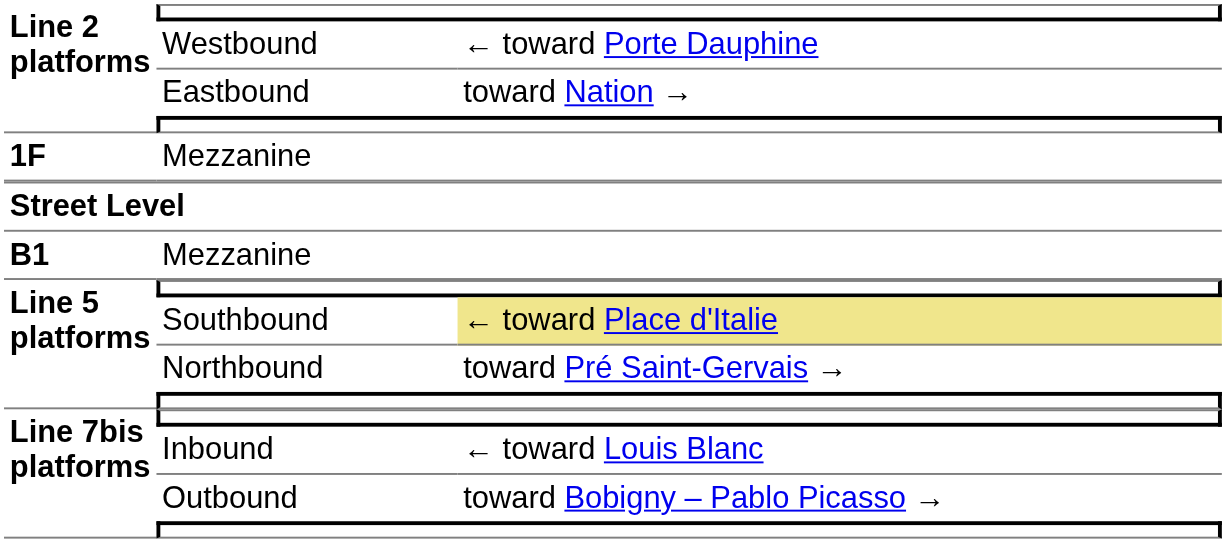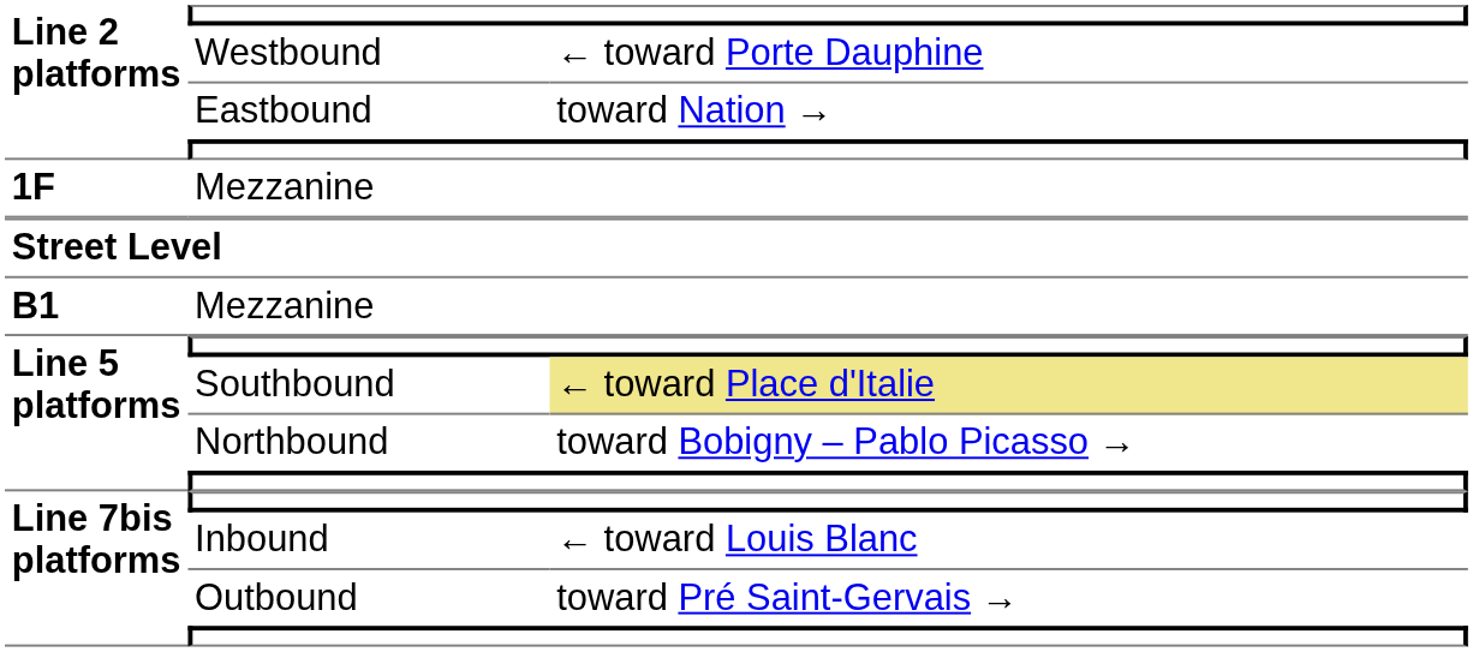 <table cellspacing="0" cellpadding="3" border="0">
 <tr>
 <td rowspan="4" style="border-bottom:solid 1px gray;" width="50" valign="top"><strong>Line 2 platforms</strong></td>
 <td colspan="2" style="border-top:solid 1px gray;border-right:solid 2px black;border-left:solid 2px black;border-bottom:solid 2px black;text-align:center;"></td>
 </tr>
 <tr>
 <td style="border-bottom:solid 1px gray;" width="150">Westbound</td>
 <td style="border-bottom:solid 1px gray;" width="390">←   toward <a href='#'>Porte Dauphine</a> </td>
 </tr>
 <tr>
 <td>Eastbound</td>
 <td>   toward <a href='#'>Nation</a>  →</td>
 </tr>
 <tr>
 <td colspan="2" style="border-top:solid 2px black;border-right:solid 2px black;border-left:solid 2px black;border-bottom:solid 1px gray;text-align:center;"></td>
 </tr>
 <tr>
 <td data-darkreader-inline-border-bottom="" style="border-bottom:solid 1px gray;" width="50" valign="top"><strong>1F</strong></td>
 <td colspan="2" data-darkreader-inline-border-bottom="" style="border-bottom:solid 1px gray;" width="100" valign="top">Mezzanine</td>
 </tr>
 <tr>
 <td colspan="3" data-darkreader-inline-border-top="" data-darkreader-inline-border-bottom="" style="border-bottom:solid 1px gray;border-top:solid 1px gray;" width="50" valign="top"><strong>Street Level</strong></td>
 </tr>
 <tr>
 <td data-darkreader-inline-border-bottom="" style="border-bottom:solid 1px gray;" width="50" valign="top"><strong>B1</strong></td>
 <td colspan="2" data-darkreader-inline-border-bottom="" style="border-bottom:solid 1px gray;" width="100" valign="top">Mezzanine</td>
 </tr>
 <tr>
 <td rowspan="4" style="border-bottom:solid 1px gray;" width="50" valign="top"><strong>Line 5 platforms</strong></td>
 <td colspan="2" style="border-top:solid 1px gray;border-right:solid 2px black;border-left:solid 2px black;border-bottom:solid 2px black;text-align:center;"></td>
 </tr>
 <tr>
 <td style="border-bottom:solid 1px gray;" width="100">Southbound</td>
 <td style="background: khaki; border-bottom:solid 1px gray;" width="390">←   toward <a href='#'>Place d'Italie</a> </td>
 </tr>
 <tr>
 <td>Northbound</td>
-<td>   toward <a href='#'>Pré Saint-Gervais</a>  →</td>
+<td>   toward <a href='#'>Bobigny – Pablo Picasso</a>  →</td>
 </tr>
 <tr>
 <td colspan="2" style="border-top:solid 2px black;border-right:solid 2px black;border-left:solid 2px black;border-bottom:solid 1px gray;text-align:center;"></td>
 </tr>
 <tr>
 <td rowspan="4" style="border-bottom:solid 1px gray;" width="50" valign="top"><strong>Line 7bis platforms</strong></td>
 <td colspan="2" style="border-top:solid 1px gray;border-right:solid 2px black;border-left:solid 2px black;border-bottom:solid 2px black;text-align:center;"></td>
 </tr>
 <tr>
 <td style="border-bottom:solid 1px gray;" width="100">Inbound</td>
 <td style="border-bottom:solid 1px gray;" width="390">←   toward <a href='#'>Louis Blanc</a> </td>
 </tr>
 <tr>
 <td>Outbound</td>
-<td>   toward <a href='#'>Bobigny – Pablo Picasso</a>  →</td>
+<td>   toward <a href='#'>Pré Saint-Gervais</a>  →</td>
 </tr>
 <tr>
 <td colspan="2" style="border-top:solid 2px black;border-right:solid 2px black;border-left:solid 2px black;border-bottom:solid 1px gray;text-align:center;"></td>
 </tr>
 </table>
